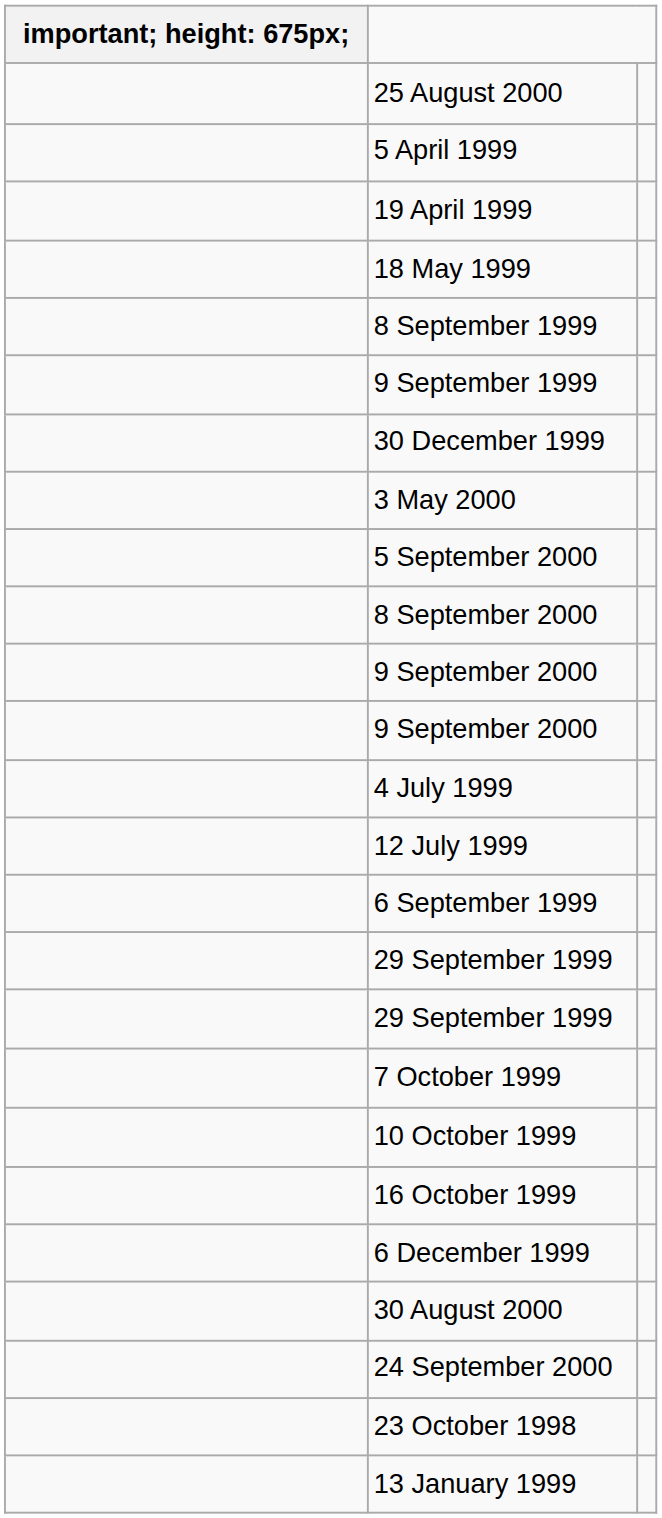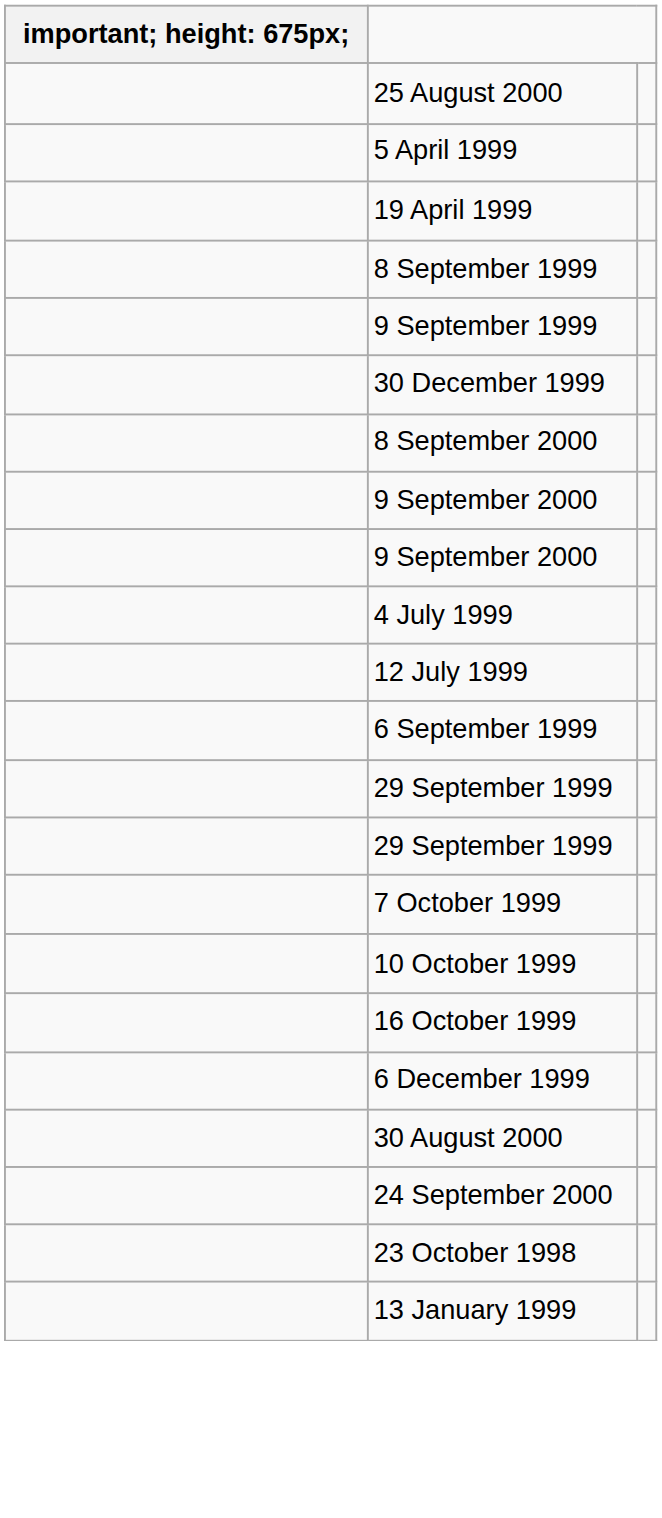 <table class="wikitable" style="font-size: 89%; float: left; width: 24em; margin-right: 1em; line-height: 1.65em">
 <tr>
 <th>important; height: 675px;</th>
 </tr>
 <tr>
 <td></td>
 <td>25 August 2000</td>
 <td><small></small> </td>
 </tr>
 <tr>
 <td></td>
 <td>5 April 1999</td>
 <td><small></small></td>
 </tr>
 <tr>
 <td></td>
 <td>19 April 1999</td>
 <td><small></small> </td>
 </tr>
 <tr>
 <td></td>
-<td>18 May 1999</td>
-<td><small></small></td>
-</tr>
-<tr>
-<td></td>
 <td>8 September 1999</td>
 <td><small></small></td>
 </tr>
 <tr>
 <td></td>
 <td>9 September 1999</td>
 <td><small></small></td>
 </tr>
 <tr>
 <td></td>
 <td>30 December 1999</td>
-<td><small></small></td>
-</tr>
-<tr>
-<td></td>
-<td>3 May 2000</td>
-<td><small></small></td>
-</tr>
-<tr>
-<td></td>
-<td>5 September 2000</td>
 <td><small></small></td>
 </tr>
 <tr>
 <td></td>
 <td>8 September 2000</td>
 <td><small></small></td>
 </tr>
 <tr>
 <td></td>
 <td>9 September 2000</td>
 <td><small></small></td>
 </tr>
 <tr>
 <td></td>
 <td>9 September 2000</td>
 <td><small></small></td>
 </tr>
 <tr>
 <td></td>
 <td>4 July 1999</td>
 <td><small></small></td>
 </tr>
 <tr>
 <td></td>
 <td>12 July 1999</td>
 <td><small></small></td>
 </tr>
 <tr>
 <td></td>
 <td>6 September 1999</td>
 <td><small></small></td>
 </tr>
 <tr>
 <td></td>
 <td>29 September 1999</td>
 <td><small></small></td>
 </tr>
 <tr>
 <td></td>
 <td>29 September 1999</td>
 <td><small></small></td>
 </tr>
 <tr>
 <td></td>
 <td>7 October 1999</td>
 <td><small></small> </td>
 </tr>
 <tr>
 <td></td>
 <td>10 October 1999</td>
 <td><small></small> </td>
 </tr>
 <tr>
 <td></td>
 <td>16 October 1999</td>
 <td><small></small></td>
 </tr>
 <tr>
 <td></td>
 <td>6 December 1999</td>
 <td><small></small></td>
 </tr>
 <tr>
 <td></td>
 <td>30 August 2000</td>
 <td><small></small></td>
 </tr>
 <tr>
 <td></td>
 <td>24 September 2000</td>
 <td><small></small></td>
 </tr>
 <tr>
 <td></td>
 <td>23 October 1998</td>
 <td><small></small></td>
 </tr>
 <tr>
 <td></td>
 <td>13 January 1999</td>
 <td><small></small></td>
 </tr>
 </table>
